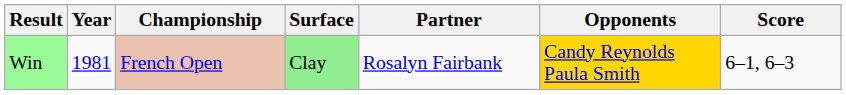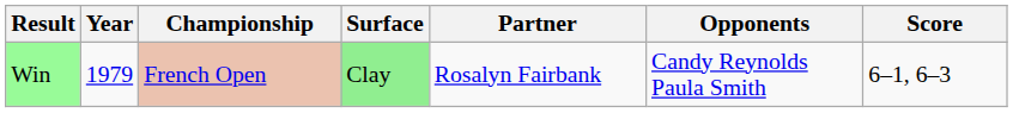 <table class="sortable wikitable">
 <tr>
 <th style="width:40px">Result</th>
 <th style="width:30px">Year</th>
 <th style="width:130px">Championship</th>
 <th style="width:50px">Surface</th>
 <th style="width:140px">Partner</th>
 <th style="width:140px">Opponents</th>
 <th style="width:90px" class="unsortable">Score</th>
 </tr>
 <tr>
 <td style="background:#98fb98;">Win</td>
-<td><a href='#'>1981</a></td>
+<td><a href='#'>1979</a></td>
 <td style="background:#ebc2af;"><a href='#'>French Open</a></td>
 <td style="background: lightgreen;">Clay</td>
 <td> <a href='#'>Rosalyn Fairbank</a></td>
-<td style="background: gold;"> <a href='#'>Candy Reynolds</a><br> <a href='#'>Paula Smith</a></td>
+<td> <a href='#'>Candy Reynolds</a><br> <a href='#'>Paula Smith</a></td>
 <td>6–1, 6–3</td>
 </tr>
 </table>
